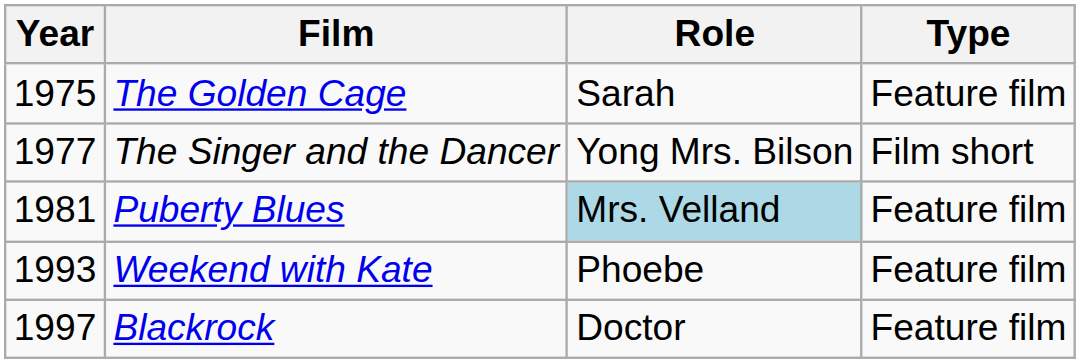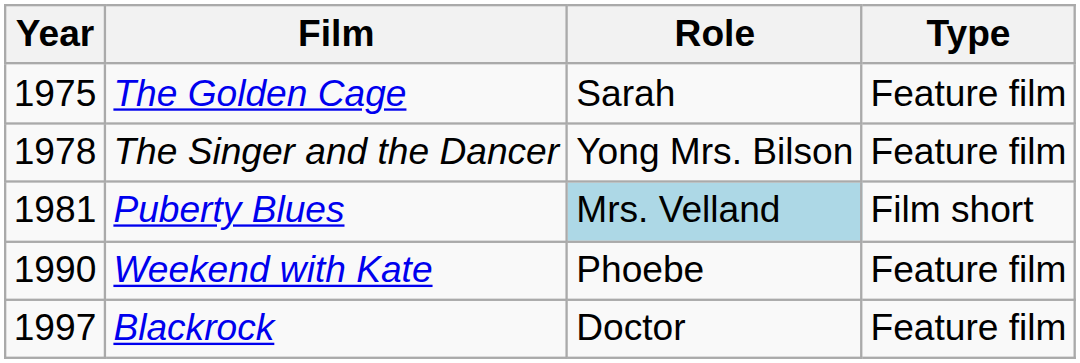 <table class="wikitable sortable">
 <tr>
 <th>Year</th>
 <th>Film</th>
 <th>Role</th>
 <th class="unsortable">Type</th>
 </tr>
 <tr>
 <td>1975</td>
 <td><em><a href='#'>The Golden Cage</a></em></td>
 <td>Sarah</td>
 <td>Feature film</td>
 </tr>
 <tr>
-<td>1977</td>
+<td>1978</td>
 <td><em>The Singer and the Dancer</em></td>
 <td>Yong Mrs. Bilson</td>
-<td>Film short</td>
+<td>Feature film</td>
 </tr>
 <tr>
 <td>1981</td>
 <td><em><a href='#'>Puberty Blues</a></em></td>
 <td style="background: lightblue;">Mrs. Velland</td>
-<td>Feature film</td>
+<td>Film short</td>
 </tr>
 <tr>
-<td>1993</td>
+<td>1990</td>
 <td><em><a href='#'>Weekend with Kate</a></em></td>
 <td>Phoebe</td>
 <td>Feature film</td>
 </tr>
 <tr>
 <td>1997</td>
 <td><em><a href='#'>Blackrock</a></em></td>
 <td>Doctor</td>
 <td>Feature film</td>
 </tr>
 </table>
